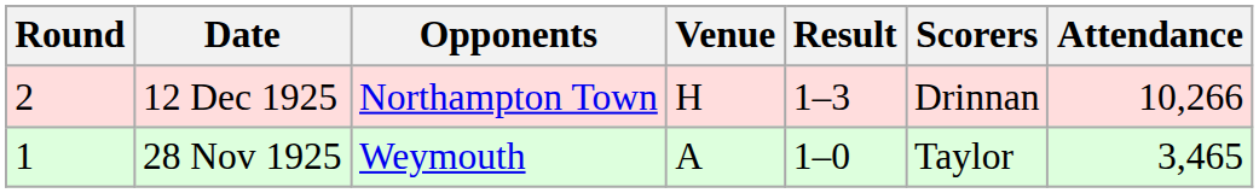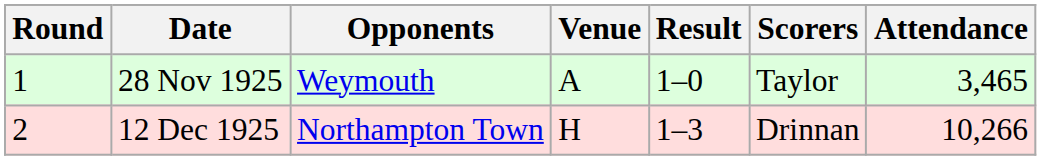 <table class="wikitable">
 <tr>
 <th>Round</th>
 <th>Date</th>
 <th>Opponents</th>
 <th>Venue</th>
 <th>Result</th>
 <th>Scorers</th>
 <th>Attendance</th>
 </tr>
+<tr bgcolor="#ddffdd">
+<td>1</td>
+<td>28 Nov 1925</td>
+<td><a href='#'>Weymouth</a></td>
+<td>A</td>
+<td>1–0</td>
+<td>Taylor</td>
+<td align="right">3,465</td>
+</tr>
 <tr bgcolor="#ffdddd">
 <td>2</td>
 <td>12 Dec 1925</td>
 <td><a href='#'>Northampton Town</a></td>
 <td>H</td>
 <td>1–3</td>
 <td>Drinnan</td>
 <td align="right">10,266</td>
 </tr>
-<tr bgcolor="#ddffdd">
-<td>1</td>
-<td>28 Nov 1925</td>
-<td><a href='#'>Weymouth</a></td>
-<td>A</td>
-<td>1–0</td>
-<td>Taylor</td>
-<td align="right">3,465</td>
-</tr>
 </table>
